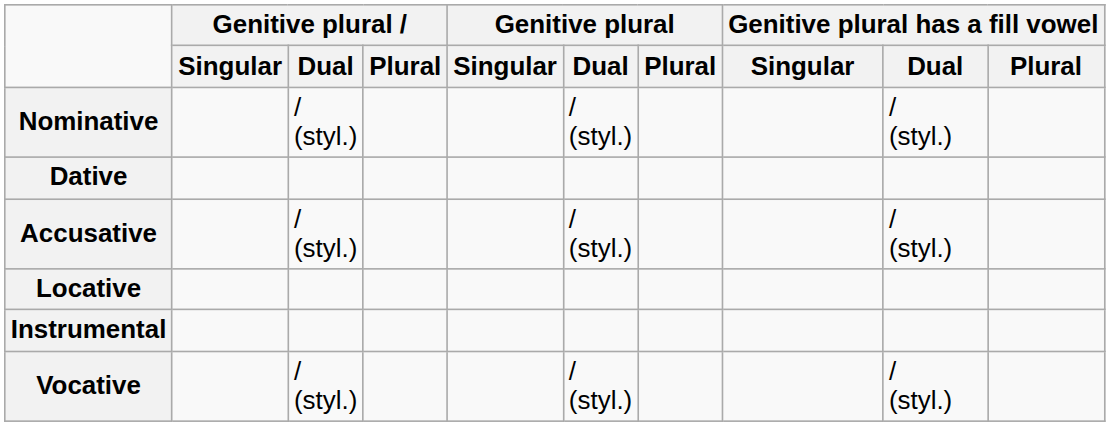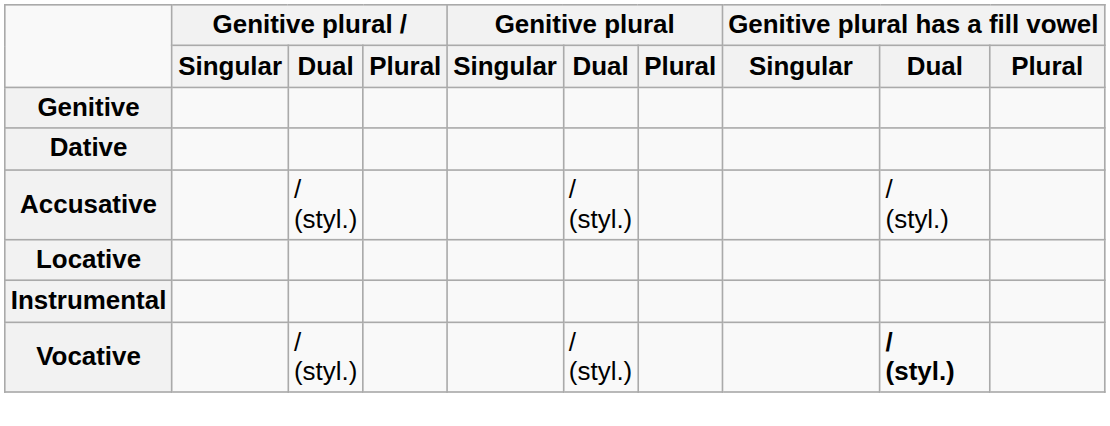 <table class="wikitable">
 <tr>
 <td rowspan="2"></td>
 <th colspan="3">Genitive plural  / </th>
 <th colspan="3">Genitive plural </th>
 <th colspan="3">Genitive plural has a fill vowel</th>
 </tr>
 <tr>
 <th>Singular</th>
 <th>Dual</th>
 <th>Plural</th>
 <th>Singular</th>
 <th>Dual</th>
 <th>Plural</th>
 <th>Singular</th>
 <th>Dual</th>
 <th>Plural</th>
 </tr>
 <tr>
-<th>Nominative</th>
-<td></td>
-<td> /<br> (styl.)</td>
+<th>Genitive</th>
 <td></td>
 <td></td>
-<td> /<br> (styl.)</td>
 <td></td>
 <td></td>
-<td> /<br> (styl.)</td>
+<td></td>
+<td></td>
+<td></td>
+<td></td>
 <td></td>
 </tr>
 <tr>
 <th>Dative</th>
 <td></td>
 <td></td>
 <td></td>
 <td></td>
 <td></td>
 <td></td>
 <td></td>
 <td></td>
 <td></td>
 </tr>
 <tr>
 <th>Accusative</th>
 <td></td>
 <td> /<br> (styl.)</td>
 <td></td>
 <td></td>
 <td> /<br> (styl.)</td>
 <td></td>
 <td></td>
 <td> /<br> (styl.)</td>
 <td></td>
 </tr>
 <tr>
 <th>Locative</th>
 <td></td>
 <td></td>
 <td></td>
 <td></td>
 <td></td>
 <td></td>
 <td></td>
 <td></td>
 <td></td>
 </tr>
 <tr>
 <th>Instrumental</th>
 <td></td>
 <td></td>
 <td></td>
 <td></td>
 <td></td>
 <td></td>
 <td></td>
 <td></td>
 <td></td>
 </tr>
 <tr>
 <th>Vocative</th>
 <td></td>
 <td> /<br> (styl.)</td>
 <td></td>
 <td></td>
 <td> /<br> (styl.)</td>
 <td></td>
 <td></td>
-<td> /<br> (styl.)</td>
+<td><strong> /<br> (styl.)</strong></td>
 <td></td>
 </tr>
 </table>
